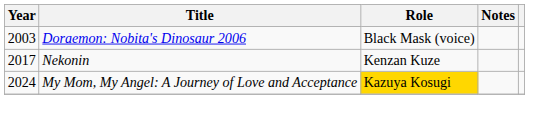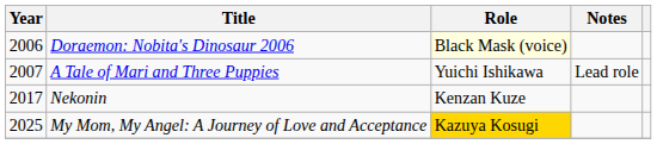 <table class="wikitable sortable">
 <tr>
 <th>Year</th>
 <th>Title</th>
 <th>Role</th>
 <th class="unsortable">Notes</th>
 <th class="unsortable"></th>
 </tr>
 <tr>
-<td>2003</td>
+<td>2006</td>
 <td><em><a href='#'>Doraemon: Nobita's Dinosaur 2006</a></em></td>
-<td>Black Mask (voice)</td>
+<td style="background: lightyellow;">Black Mask (voice)</td>
 <td></td>
+<td></td>
+</tr>
+<tr>
+<td>2007</td>
+<td><em><a href='#'>A Tale of Mari and Three Puppies</a></em></td>
+<td>Yuichi Ishikawa</td>
+<td>Lead role</td>
 <td></td>
 </tr>
 <tr>
 <td>2017</td>
 <td><em>Nekonin</em></td>
 <td>Kenzan Kuze</td>
 <td></td>
 <td></td>
 </tr>
 <tr>
-<td>2024</td>
+<td>2025</td>
 <td><em>My Mom, My Angel: A Journey of Love and Acceptance</em></td>
 <td style="background: gold;">Kazuya Kosugi</td>
 <td></td>
 <td></td>
 </tr>
 <tr>
 </tr>
 </table>
